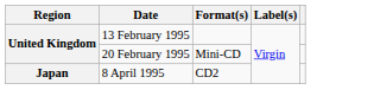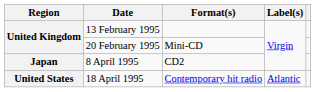 <table class="wikitable plainrowheaders">
 <tr>
 <th scope="col">Region</th>
 <th scope="col">Date</th>
 <th scope="col">Format(s)</th>
 <th scope="col">Label(s)</th>
 <th scope="col"></th>
 </tr>
 <tr>
 <th scope="row" rowspan="2">United Kingdom</th>
 <td>13 February 1995</td>
 <td></td>
 <td rowspan="3"><a href='#'>Virgin</a></td>
 <td></td>
 </tr>
 <tr>
 <td>20 February 1995</td>
 <td>Mini-CD</td>
 <td></td>
 </tr>
 <tr>
 <th scope="row">Japan</th>
 <td>8 April 1995</td>
 <td>CD2</td>
 <td></td>
 </tr>
+<tr>
+<th scope="row">United States</th>
+<td>18 April 1995</td>
+<td><a href='#'>Contemporary hit radio</a></td>
+<td><a href='#'>Atlantic</a></td>
+<td></td>
+</tr>
 </table>
